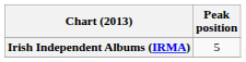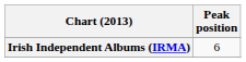 <table class="wikitable sortable plainrowheaders" style="text-align:center">
 <tr>
 <th scope="col">Chart (2013)</th>
 <th scope="col">Peak<br>position</th>
 </tr>
 <tr>
 </tr>
 <tr>
 </tr>
 <tr>
 </tr>
 <tr>
 </tr>
 <tr>
 </tr>
 <tr>
 </tr>
 <tr>
 <th scope="row">Irish Independent Albums (<a href='#'>IRMA</a>)</th>
-<td>5</td>
+<td>6</td>
 </tr>
 <tr>
 </tr>
 <tr>
 </tr>
 <tr>
 </tr>
 <tr>
 </tr>
 <tr>
 </tr>
 <tr>
 </tr>
 </table>
